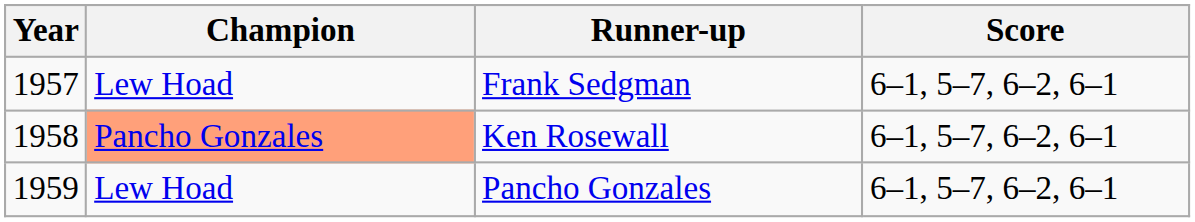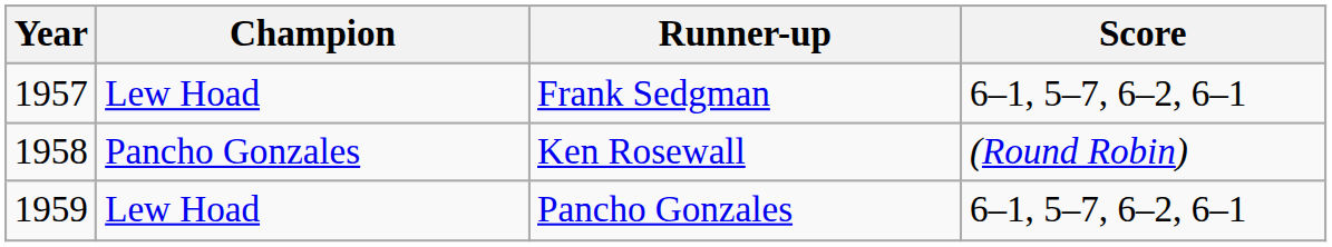 <table class="wikitable">
 <tr>
 <th>Year</th>
 <th style="width:180px">Champion</th>
 <th style="width:180px">Runner-up</th>
 <th style="width:150px">Score</th>
 </tr>
 <tr>
 <td>1957</td>
 <td> <a href='#'>Lew Hoad</a></td>
 <td> <a href='#'>Frank Sedgman</a></td>
 <td>6–1, 5–7, 6–2, 6–1</td>
 </tr>
 <tr>
 <td>1958</td>
-<td style="background: lightsalmon;"> <a href='#'>Pancho Gonzales</a></td>
+<td> <a href='#'>Pancho Gonzales</a></td>
 <td> <a href='#'>Ken Rosewall</a></td>
-<td>6–1, 5–7, 6–2, 6–1</td>
+<td><em>(<a href='#'>Round Robin</a>)</em></td>
 </tr>
 <tr>
 <td>1959</td>
 <td> <a href='#'>Lew Hoad</a></td>
 <td> <a href='#'>Pancho Gonzales</a></td>
 <td>6–1, 5–7, 6–2, 6–1</td>
 </tr>
 </table>
